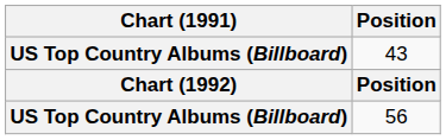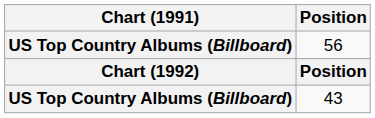 <table class="wikitable plainrowheaders" style="text-align:center">
 <tr>
 <th scope="col">Chart (1991)</th>
 <th scope="col">Position</th>
 </tr>
 <tr>
 <th scope="row">US Top Country Albums (<em>Billboard</em>)</th>
-<td>43</td>
+<td>56</td>
 </tr>
 <tr>
 <th scope="col">Chart (1992)</th>
 <th scope="col">Position</th>
 </tr>
 <tr>
 <th scope="row">US Top Country Albums (<em>Billboard</em>)</th>
-<td>56</td>
+<td>43</td>
 </tr>
 </table>
